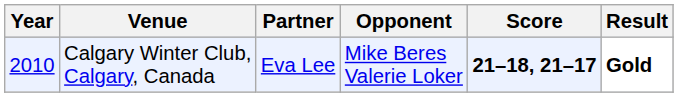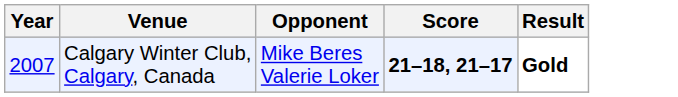 <table class="sortable wikitable" style="font-size: 90%;">
 <tr>
 <th>Year</th>
 <th>Venue</th>
-<th>Partner</th>
 <th>Opponent</th>
 <th>Score</th>
 <th>Result</th>
 </tr>
 <tr style="background:#ECF2FF">
-<td align="center"><a href='#'>2010</a></td>
+<td align="center"><a href='#'>2007</a></td>
 <td align="left">Calgary Winter Club,<br><a href='#'>Calgary</a>, Canada</td>
-<td align="left"> <a href='#'>Eva Lee</a></td>
 <td align="left"> <a href='#'>Mike Beres</a><br> <a href='#'>Valerie Loker</a></td>
 <td align="left"><strong>21–18, 21–17</strong></td>
 <td style="text-align:left; background:white"> <strong>Gold</strong></td>
 </tr>
 </table>
